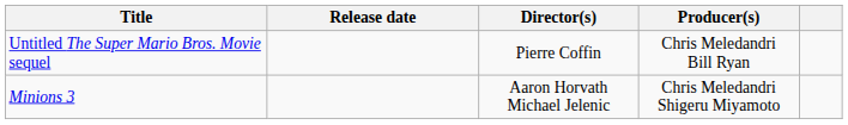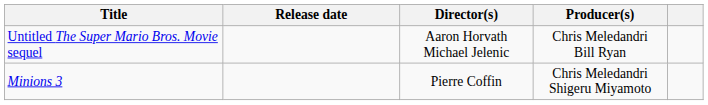 <table class="wikitable sortable">
 <tr>
 <th width="250">Title</th>
 <th width="200">Release date</th>
 <th width="150">Director(s)</th>
 <th width="150">Producer(s)</th>
 <th width="35" class="unsortable"></th>
 </tr>
 <tr>
 <td align="left"><a href='#'>Untitled <em>The Super Mario Bros. Movie</em> sequel</a></td>
 <td align="right"></td>
-<td style="text-align:center;">Pierre Coffin</td>
+<td style="text-align:center;">Aaron Horvath<br>Michael Jelenic</td>
 <td style="text-align:center;">Chris Meledandri<br>Bill Ryan</td>
 <td></td>
 </tr>
 <tr>
 <td align="left"><a href='#'><em>Minions 3</em></a></td>
 <td align="right"></td>
-<td style="text-align:center;">Aaron Horvath<br>Michael Jelenic</td>
+<td style="text-align:center;">Pierre Coffin</td>
 <td style="text-align:center;">Chris Meledandri<br>Shigeru Miyamoto</td>
 <td></td>
 </tr>
 </table>
